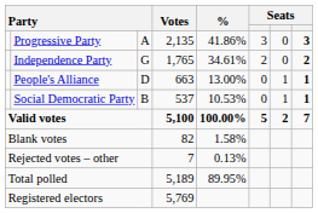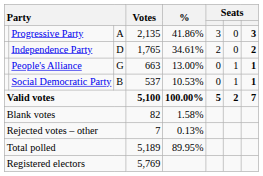 <table class="wikitable" border="1" style="text-align:right;">
 <tr>
 <th style="text-align:left;" valign=bottom rowspan=2 colspan=3>Party</th>
 <th align=center valign=bottom rowspan=2 width="50">Votes</th>
 <th align=center valign=bottom rowspan=2 width="50">%</th>
 <th colspan=3>Seats</th>
 </tr>
 <tr>
 <th align=center valign=bottom width="20"><small></small></th>
 <th align=center valign=bottom width="20"><small><a href='#'></a></small></th>
 <th align=center valign=bottom width="20"><small></small></th>
 </tr>
 <tr>
 <td></td>
 <td align=left><a href='#'>Progressive Party</a></td>
 <td align=left>A</td>
 <td>2,135</td>
 <td>41.86%</td>
 <td>3</td>
 <td>0</td>
 <td><strong>3</strong></td>
 </tr>
 <tr>
 <td></td>
 <td align=left><a href='#'>Independence Party</a></td>
-<td align=left>G</td>
+<td align=left>D</td>
 <td>1,765</td>
 <td>34.61%</td>
 <td>2</td>
 <td>0</td>
 <td><strong>2</strong></td>
 </tr>
 <tr>
 <td></td>
 <td align=left><a href='#'>People's Alliance</a></td>
-<td align=left>D</td>
+<td align=left>G</td>
 <td>663</td>
 <td>13.00%</td>
 <td>0</td>
 <td>1</td>
 <td><strong>1</strong></td>
 </tr>
 <tr>
 <td></td>
 <td align=left><a href='#'>Social Democratic Party</a></td>
 <td align=left>B</td>
 <td>537</td>
 <td>10.53%</td>
 <td>0</td>
 <td>1</td>
 <td><strong>1</strong></td>
 </tr>
 <tr style="font-weight:bold">
 <td align=left colspan=3>Valid votes</td>
 <td>5,100</td>
 <td>100.00%</td>
 <td>5</td>
 <td>2</td>
 <td>7</td>
 </tr>
 <tr>
 <td align=left colspan=3>Blank votes</td>
 <td>82</td>
 <td>1.58%</td>
 <td></td>
 <td></td>
 <td></td>
 </tr>
 <tr>
 <td align=left colspan=3>Rejected votes – other</td>
 <td>7</td>
 <td>0.13%</td>
 <td></td>
 <td></td>
 <td></td>
 </tr>
 <tr>
 <td align=left colspan=3>Total polled</td>
 <td>5,189</td>
 <td>89.95%</td>
 <td></td>
 <td></td>
 <td></td>
 </tr>
 <tr>
 <td align=left colspan=3>Registered electors</td>
 <td>5,769</td>
 <td></td>
 <td></td>
 <td></td>
 <td></td>
 </tr>
 </table>
